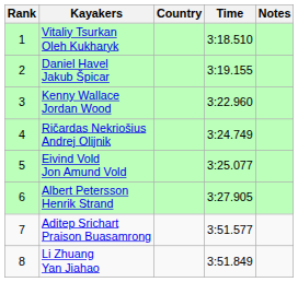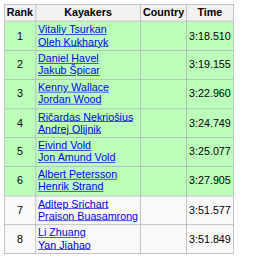 <table class="wikitable" style="text-align:center">
 <tr>
 <th>Rank</th>
 <th>Kayakers</th>
 <th>Country</th>
 <th>Time</th>
-<th>Notes</th>
 </tr>
 <tr bgcolor=bbffbb>
 <td>1</td>
 <td align="left"><a href='#'>Vitaliy Tsurkan</a><br><a href='#'>Oleh Kukharyk</a></td>
 <td align="left"></td>
 <td>3:18.510</td>
-<td></td>
 </tr>
 <tr bgcolor=bbffbb>
 <td>2</td>
 <td align="left"><a href='#'>Daniel Havel</a><br><a href='#'>Jakub Špicar</a></td>
 <td align="left"></td>
 <td>3:19.155</td>
-<td></td>
 </tr>
 <tr bgcolor=bbffbb>
 <td>3</td>
 <td align="left"><a href='#'>Kenny Wallace</a><br><a href='#'>Jordan Wood</a></td>
 <td align="left"></td>
 <td>3:22.960</td>
-<td></td>
 </tr>
 <tr bgcolor=bbffbb>
 <td>4</td>
 <td align="left"><a href='#'>Ričardas Nekriošius</a><br><a href='#'>Andrej Olijnik</a></td>
 <td align="left"></td>
 <td>3:24.749</td>
-<td></td>
 </tr>
 <tr bgcolor=bbffbb>
 <td>5</td>
 <td align="left"><a href='#'>Eivind Vold</a><br><a href='#'>Jon Amund Vold</a></td>
 <td align="left"></td>
 <td>3:25.077</td>
-<td></td>
 </tr>
 <tr bgcolor=bbffbb>
 <td>6</td>
 <td align="left"><a href='#'>Albert Petersson</a><br><a href='#'>Henrik Strand</a></td>
 <td align="left"></td>
 <td>3:27.905</td>
-<td></td>
 </tr>
 <tr>
 <td>7</td>
 <td align="left"><a href='#'>Aditep Srichart</a><br><a href='#'>Praison Buasamrong</a></td>
 <td align="left"></td>
 <td>3:51.577</td>
-<td></td>
 </tr>
 <tr>
 <td>8</td>
 <td align="left"><a href='#'>Li Zhuang</a><br><a href='#'>Yan Jiahao</a></td>
 <td align="left"></td>
 <td>3:51.849</td>
-<td></td>
 </tr>
 </table>
